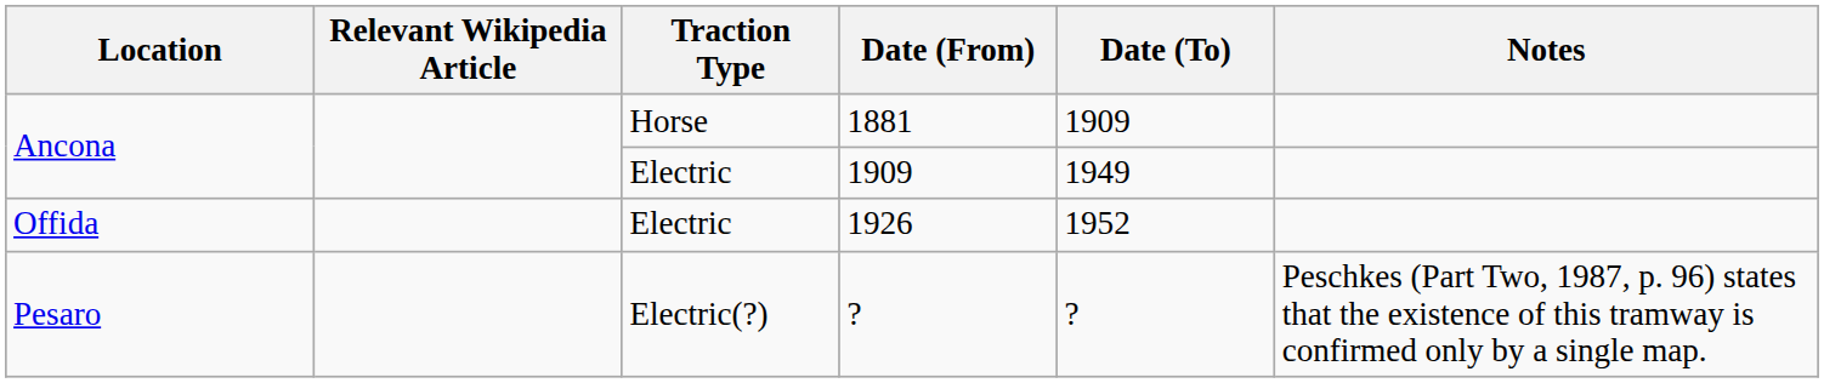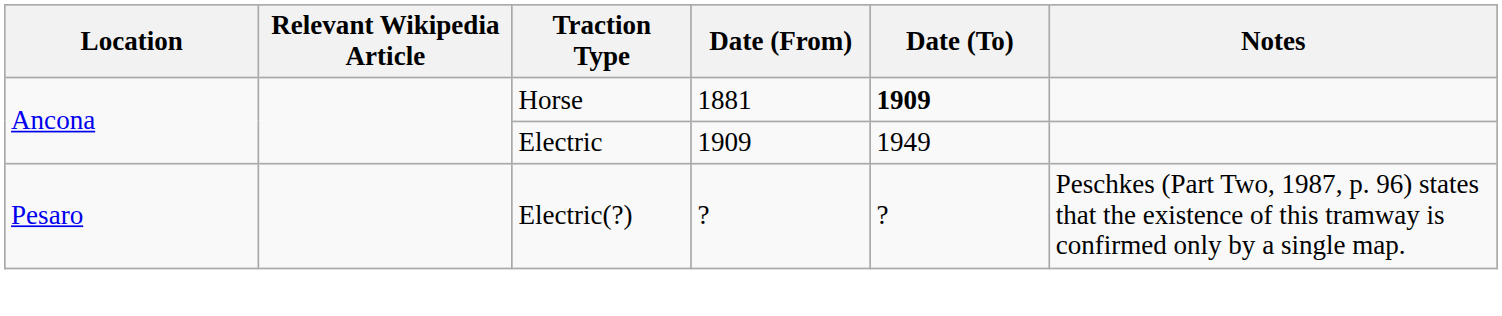 <table class="wikitable" style="width:100%;">
 <tr>
 <th style="width:17%;">Location</th>
 <th style="width:17%;">Relevant Wikipedia Article</th>
 <th style="width:12%;">Traction<br>Type</th>
 <th style="width:12%;">Date (From)</th>
 <th style="width:12%;">Date (To)</th>
 <th style="width:30%;">Notes</th>
 </tr>
 <tr>
 <td rowspan="2"><a href='#'>Ancona</a></td>
 <td rowspan="2"> </td>
 <td>Horse</td>
 <td>1881</td>
-<td>1909</td>
+<td><strong>1909</strong></td>
 <td></td>
 </tr>
 <tr>
 <td>Electric</td>
 <td>1909</td>
 <td>1949</td>
-<td> </td>
-</tr>
-<tr>
-<td><a href='#'>Offida</a></td>
-<td> </td>
-<td>Electric</td>
-<td>1926</td>
-<td>1952</td>
 <td> </td>
 </tr>
 <tr>
 <td><a href='#'>Pesaro</a></td>
 <td> </td>
 <td>Electric(?)</td>
 <td>?</td>
 <td>?</td>
 <td>Peschkes (Part Two, 1987, p. 96) states that the existence of this tramway is confirmed only by a single map.</td>
 </tr>
 </table>
